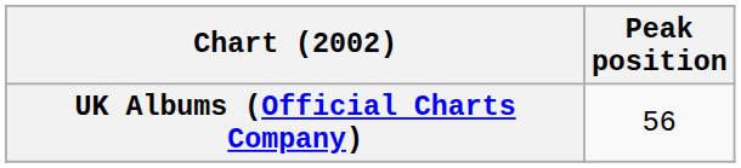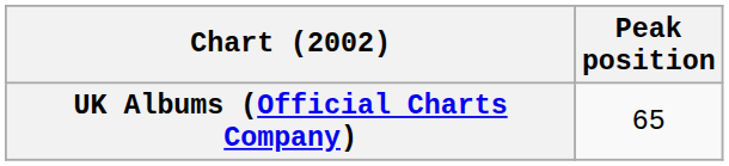 <table class="wikitable plainrowheaders">
 <tr>
 <th scope="col" style="width:20em;">Chart (2002)</th>
 <th scope="col">Peak<br>position</th>
 </tr>
 <tr>
 <th scope="row">UK Albums (<a href='#'>Official Charts Company</a>)</th>
-<td style="text-align:center;">56</td>
+<td style="text-align:center;">65</td>
 </tr>
 </table>
